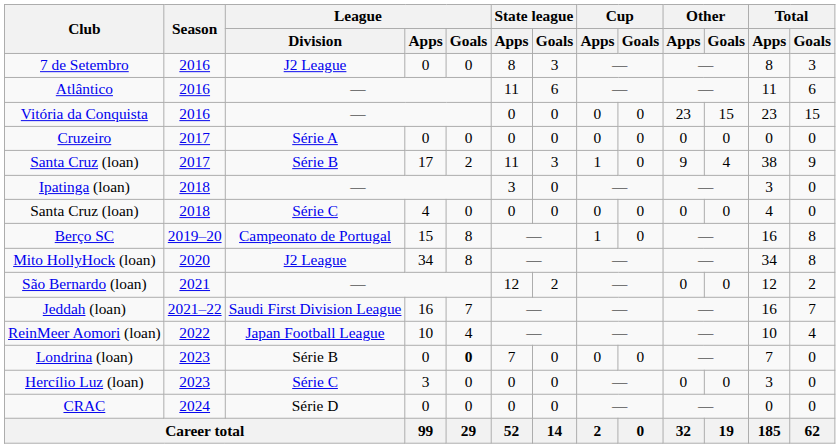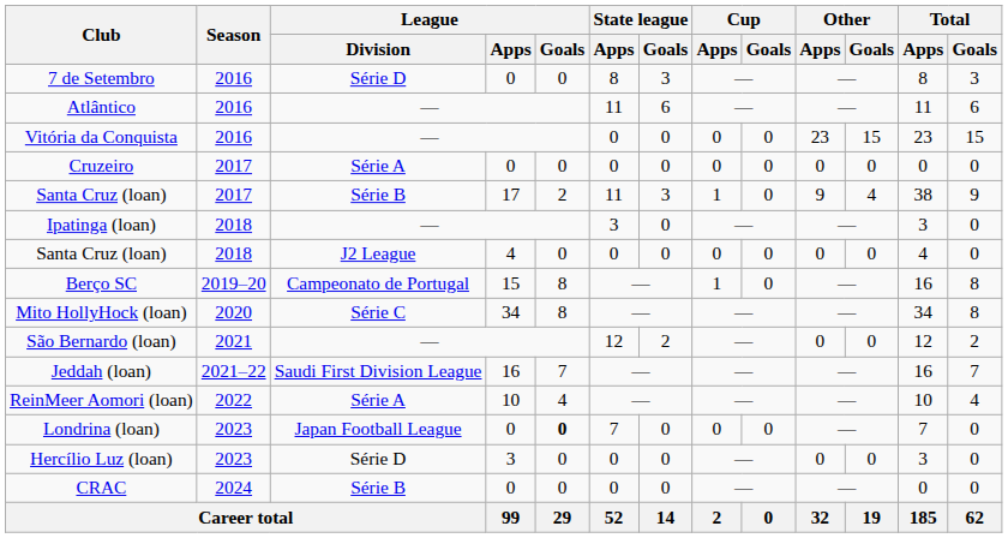 <table class="wikitable" style="text-align: center">
 <tr>
 <th rowspan="2">Club</th>
 <th rowspan="2">Season</th>
 <th colspan="3">League</th>
 <th colspan="2">State league</th>
 <th colspan="2">Cup</th>
 <th colspan="2">Other</th>
 <th colspan="2">Total</th>
 </tr>
 <tr>
 <th>Division</th>
 <th>Apps</th>
 <th>Goals</th>
 <th>Apps</th>
 <th>Goals</th>
 <th>Apps</th>
 <th>Goals</th>
 <th>Apps</th>
 <th>Goals</th>
 <th>Apps</th>
 <th>Goals</th>
 </tr>
 <tr>
 <td><a href='#'>7 de Setembro</a></td>
 <td><a href='#'>2016</a></td>
-<td><a href='#'>J2 League</a></td>
+<td><a href='#'>Série D</a></td>
 <td>0</td>
 <td>0</td>
 <td>8</td>
 <td>3</td>
 <td colspan="2">—</td>
 <td colspan="2">—</td>
 <td>8</td>
 <td>3</td>
 </tr>
 <tr>
 <td><a href='#'>Atlântico</a></td>
 <td><a href='#'>2016</a></td>
 <td colspan="3">—</td>
 <td>11</td>
 <td>6</td>
 <td colspan="2">—</td>
 <td colspan="2">—</td>
 <td>11</td>
 <td>6</td>
 </tr>
 <tr>
 <td><a href='#'>Vitória da Conquista</a></td>
 <td><a href='#'>2016</a></td>
 <td colspan="3">—</td>
 <td>0</td>
 <td>0</td>
 <td>0</td>
 <td>0</td>
 <td>23</td>
 <td>15</td>
 <td>23</td>
 <td>15</td>
 </tr>
 <tr>
 <td><a href='#'>Cruzeiro</a></td>
 <td><a href='#'>2017</a></td>
 <td><a href='#'>Série A</a></td>
 <td>0</td>
 <td>0</td>
 <td>0</td>
 <td>0</td>
 <td>0</td>
 <td>0</td>
 <td>0</td>
 <td>0</td>
 <td>0</td>
 <td>0</td>
 </tr>
 <tr>
 <td><a href='#'>Santa Cruz</a> (loan)</td>
 <td><a href='#'>2017</a></td>
 <td><a href='#'>Série B</a></td>
 <td>17</td>
 <td>2</td>
 <td>11</td>
 <td>3</td>
 <td>1</td>
 <td>0</td>
 <td>9</td>
 <td>4</td>
 <td>38</td>
 <td>9</td>
 </tr>
 <tr>
 <td><a href='#'>Ipatinga</a> (loan)</td>
 <td><a href='#'>2018</a></td>
 <td colspan="3">—</td>
 <td>3</td>
 <td>0</td>
 <td colspan="2">—</td>
 <td colspan="2">—</td>
 <td>3</td>
 <td>0</td>
 </tr>
 <tr>
 <td>Santa Cruz (loan)</td>
 <td><a href='#'>2018</a></td>
-<td><a href='#'>Série C</a></td>
+<td><a href='#'>J2 League</a></td>
 <td>4</td>
 <td>0</td>
 <td>0</td>
 <td>0</td>
 <td>0</td>
 <td>0</td>
 <td>0</td>
 <td>0</td>
 <td>4</td>
 <td>0</td>
 </tr>
 <tr>
 <td><a href='#'>Berço SC</a></td>
 <td><a href='#'>2019–20</a></td>
 <td><a href='#'>Campeonato de Portugal</a></td>
 <td>15</td>
 <td>8</td>
 <td colspan="2">—</td>
 <td>1</td>
 <td>0</td>
 <td colspan="2">—</td>
 <td>16</td>
 <td>8</td>
 </tr>
 <tr>
 <td><a href='#'>Mito HollyHock</a> (loan)</td>
 <td><a href='#'>2020</a></td>
-<td><a href='#'>J2 League</a></td>
+<td><a href='#'>Série C</a></td>
 <td>34</td>
 <td>8</td>
 <td colspan="2">—</td>
 <td colspan="2">—</td>
 <td colspan="2">—</td>
 <td>34</td>
 <td>8</td>
 </tr>
 <tr>
 <td><a href='#'>São Bernardo</a> (loan)</td>
 <td><a href='#'>2021</a></td>
 <td colspan="3">—</td>
 <td>12</td>
 <td>2</td>
 <td colspan="2">—</td>
 <td>0</td>
 <td>0</td>
 <td>12</td>
 <td>2</td>
 </tr>
 <tr>
 <td><a href='#'>Jeddah</a> (loan)</td>
 <td><a href='#'>2021–22</a></td>
 <td><a href='#'>Saudi First Division League</a></td>
 <td>16</td>
 <td>7</td>
 <td colspan="2">—</td>
 <td colspan="2">—</td>
 <td colspan="2">—</td>
 <td>16</td>
 <td>7</td>
 </tr>
 <tr>
 <td><a href='#'>ReinMeer Aomori</a> (loan)</td>
 <td><a href='#'>2022</a></td>
-<td><a href='#'>Japan Football League</a></td>
+<td><a href='#'>Série A</a></td>
 <td>10</td>
 <td>4</td>
 <td colspan="2">—</td>
 <td colspan="2">—</td>
 <td colspan="2">—</td>
 <td>10</td>
 <td>4</td>
 </tr>
 <tr>
 <td><a href='#'>Londrina</a> (loan)</td>
 <td><a href='#'>2023</a></td>
-<td>Série B</td>
+<td><a href='#'>Japan Football League</a></td>
 <td>0</td>
 <td><strong>0</strong></td>
 <td>7</td>
 <td>0</td>
 <td>0</td>
 <td>0</td>
 <td colspan="2">—</td>
 <td>7</td>
 <td>0</td>
 </tr>
 <tr>
 <td><a href='#'>Hercílio Luz</a> (loan)</td>
 <td><a href='#'>2023</a></td>
-<td><a href='#'>Série C</a></td>
+<td>Série D</td>
 <td>3</td>
 <td>0</td>
 <td>0</td>
 <td>0</td>
 <td colspan="2">—</td>
 <td>0</td>
 <td>0</td>
 <td>3</td>
 <td>0</td>
 </tr>
 <tr>
 <td><a href='#'>CRAC</a></td>
 <td><a href='#'>2024</a></td>
-<td>Série D</td>
+<td><a href='#'>Série B</a></td>
 <td>0</td>
 <td>0</td>
 <td>0</td>
 <td>0</td>
 <td colspan="2">—</td>
 <td colspan="2">—</td>
 <td>0</td>
 <td>0</td>
 </tr>
 <tr>
 <th colspan="3"><strong>Career total</strong></th>
 <th>99</th>
 <th>29</th>
 <th>52</th>
 <th>14</th>
 <th>2</th>
 <th>0</th>
 <th>32</th>
 <th>19</th>
 <th>185</th>
 <th>62</th>
 </tr>
 </table>
